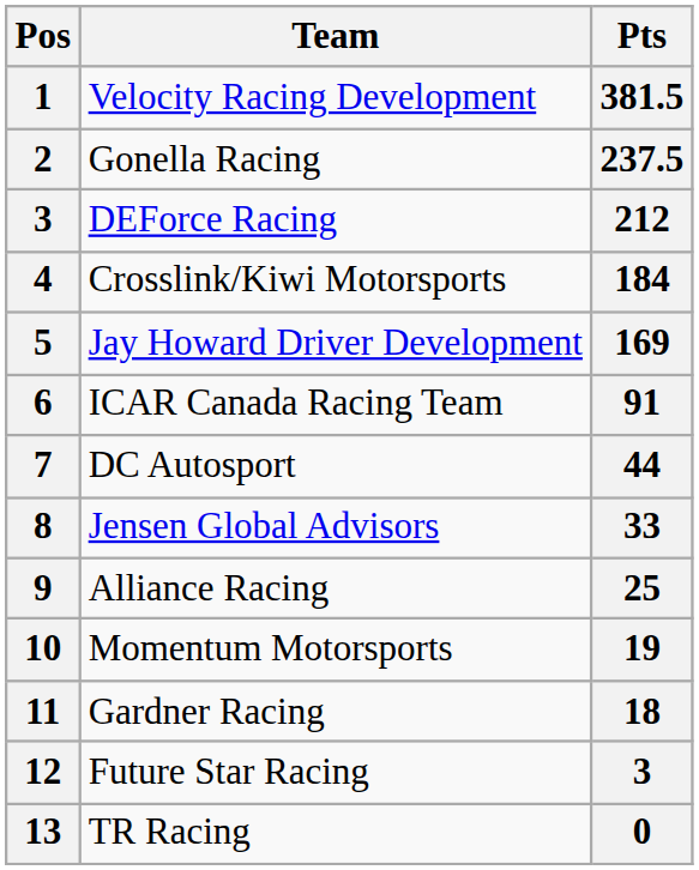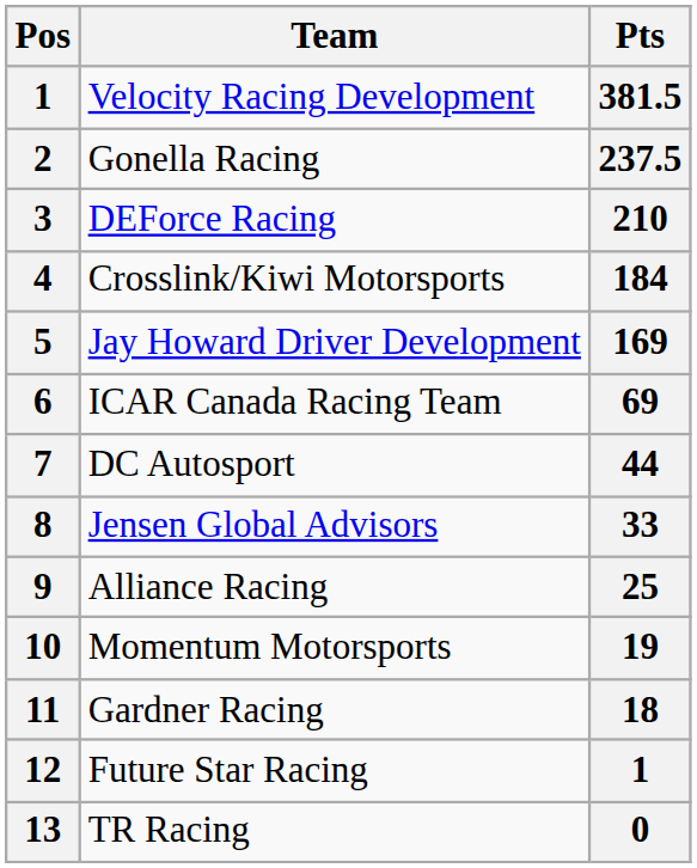 <table class="wikitable" style="font-size: 85%">
 <tr>
 <th>Pos</th>
 <th>Team</th>
 <th>Pts</th>
 </tr>
 <tr>
 <th>1</th>
 <td> <a href='#'>Velocity Racing Development</a></td>
 <th>381.5</th>
 </tr>
 <tr>
 <th>2</th>
 <td> Gonella Racing</td>
 <th>237.5</th>
 </tr>
 <tr>
 <th>3</th>
 <td> <a href='#'>DEForce Racing</a></td>
-<th>212</th>
+<th>210</th>
 </tr>
 <tr>
 <th>4</th>
 <td> Crosslink/Kiwi Motorsports</td>
 <th>184</th>
 </tr>
 <tr>
 <th>5</th>
 <td> <a href='#'>Jay Howard Driver Development</a></td>
 <th>169</th>
 </tr>
 <tr>
 <th>6</th>
 <td> ICAR Canada Racing Team</td>
-<th>91</th>
+<th>69</th>
 </tr>
 <tr>
 <th>7</th>
 <td> DC Autosport</td>
 <th>44</th>
 </tr>
 <tr>
 <th>8</th>
 <td> <a href='#'>Jensen Global Advisors</a></td>
 <th>33</th>
 </tr>
 <tr>
 <th>9</th>
 <td> Alliance Racing</td>
 <th>25</th>
 </tr>
 <tr>
 <th>10</th>
 <td> Momentum Motorsports</td>
 <th>19</th>
 </tr>
 <tr>
 <th>11</th>
 <td> Gardner Racing</td>
 <th>18</th>
 </tr>
 <tr>
 <th>12</th>
 <td> Future Star Racing</td>
-<th>3</th>
+<th>1</th>
 </tr>
 <tr>
 <th>13</th>
 <td> TR Racing</td>
 <th>0</th>
 </tr>
 </table>
